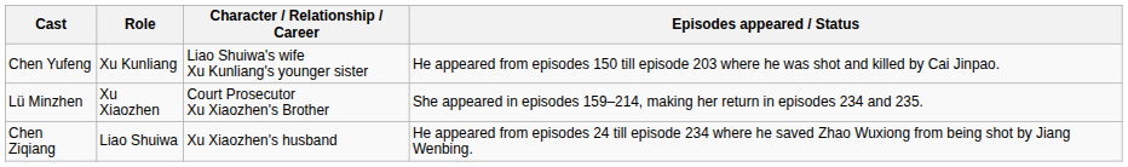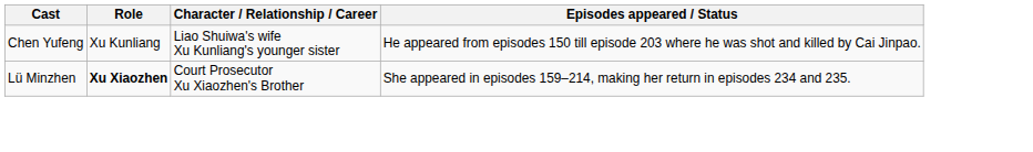 <table class="wikitable">
 <tr>
 <th>Cast</th>
 <th>Role</th>
 <th>Character / Relationship / Career</th>
 <th>Episodes appeared / Status</th>
 </tr>
 <tr>
 <td>Chen Yufeng</td>
 <td>Xu Kunliang</td>
 <td>Liao Shuiwa's wife <br> Xu Kunliang's younger sister</td>
 <td>He appeared from episodes 150 till episode 203 where he was shot and killed by Cai Jinpao.</td>
 </tr>
 <tr>
 <td>Lü Minzhen</td>
-<td>Xu Xiaozhen</td>
+<td><strong>Xu Xiaozhen</strong></td>
 <td>Court Prosecutor<br>Xu Xiaozhen's Brother</td>
 <td>She appeared in episodes 159–214, making her return in episodes 234 and 235.</td>
 </tr>
-<tr>
-<td>Chen Ziqiang</td>
-<td>Liao Shuiwa</td>
-<td>Xu Xiaozhen's husband</td>
-<td>He appeared from episodes 24 till episode 234 where he saved Zhao Wuxiong from being shot by Jiang Wenbing.</td>
-</tr>
 </table>
